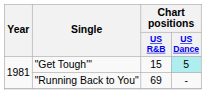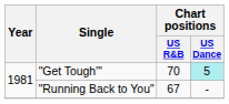 <table class="wikitable" style="text-align:center;">
 <tr>
 <th rowspan="2">Year</th>
 <th rowspan="2">Single</th>
 <th colspan="2">Chart positions</th>
 </tr>
 <tr style="font-size:smaller;">
 <th width="40"><a href='#'>US<br>R&B</a></th>
 <th width="40"><a href='#'>US<br>Dance</a></th>
 </tr>
 <tr>
 <td rowspan="2">1981</td>
 <td align="left">"Get Tough'"</td>
-<td>15</td>
+<td>70</td>
 <td style="background: paleturquoise;">5</td>
 </tr>
 <tr>
 <td align="left">"Running Back to You"</td>
-<td>69</td>
+<td>67</td>
 <td>-</td>
 </tr>
 <tr>
 </tr>
 </table>
